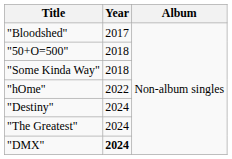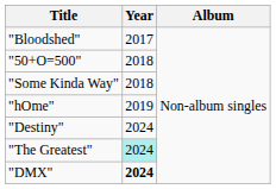 <table class="wikitable">
 <tr>
 <th>Title</th>
 <th>Year</th>
 <th>Album</th>
 </tr>
 <tr>
 <td>"Bloodshed"<br></td>
 <td>2017</td>
 <td rowspan="7">Non-album singles</td>
 </tr>
 <tr>
 <td>"50+O=500"<br></td>
 <td>2018</td>
 </tr>
 <tr>
 <td>"Some Kinda Way"</td>
 <td>2018</td>
 </tr>
 <tr>
 <td>"hOme"<br></td>
-<td>2022</td>
+<td>2019</td>
 </tr>
 <tr>
 <td>"Destiny"<br></td>
 <td>2024</td>
 </tr>
 <tr>
 <td>"The Greatest"<br></td>
-<td>2024</td>
+<td style="background: paleturquoise;">2024</td>
 </tr>
 <tr>
 <td>"DMX"<br></td>
 <td><strong>2024</strong></td>
 </tr>
 </table>
